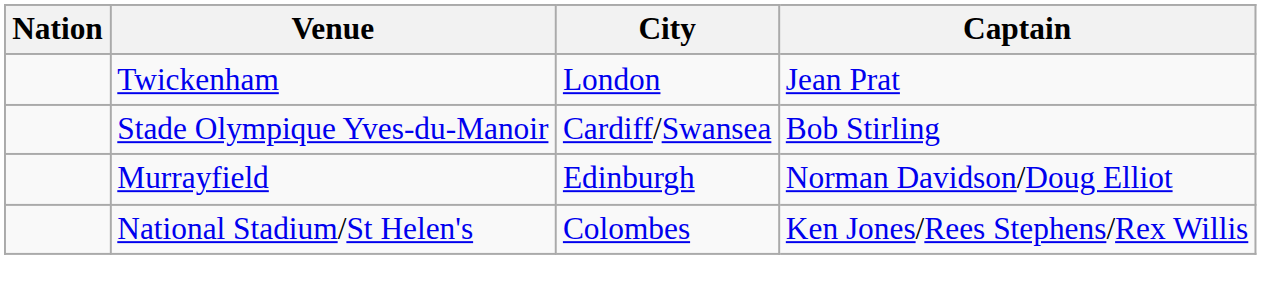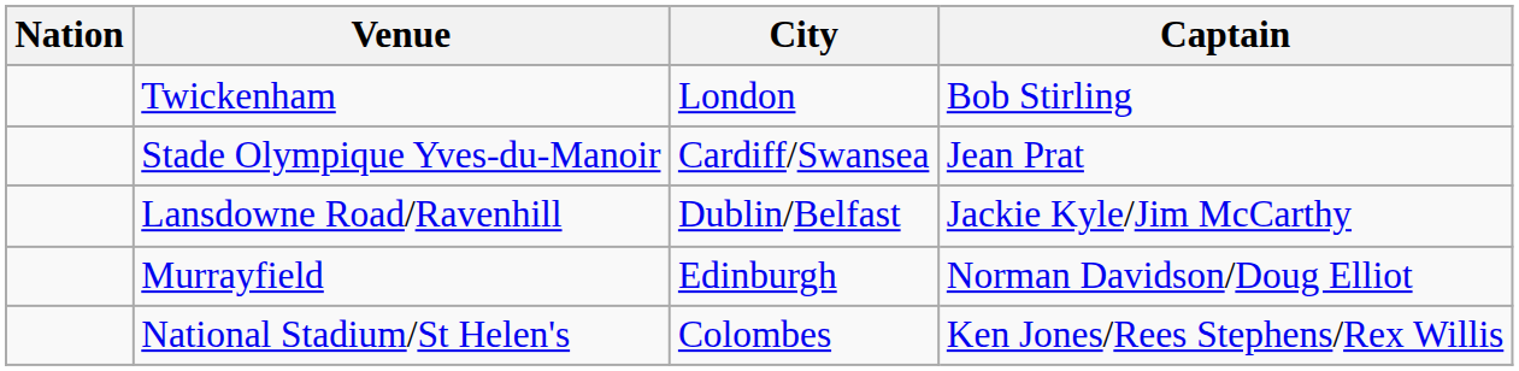 <table class=wikitable>
 <tr>
 <th><strong>Nation</strong></th>
 <th><strong>Venue</strong></th>
 <th><strong>City</strong></th>
 <th><strong>Captain</strong></th>
 </tr>
 <tr>
 <td></td>
 <td><a href='#'>Twickenham</a></td>
 <td><a href='#'>London</a></td>
-<td><a href='#'>Jean Prat</a></td>
+<td><a href='#'>Bob Stirling</a></td>
 </tr>
 <tr>
 <td></td>
 <td><a href='#'>Stade Olympique Yves-du-Manoir</a></td>
 <td><a href='#'>Cardiff</a>/<a href='#'>Swansea</a></td>
-<td><a href='#'>Bob Stirling</a></td>
+<td><a href='#'>Jean Prat</a></td>
+</tr>
+<tr>
+<td></td>
+<td><a href='#'>Lansdowne Road</a>/<a href='#'>Ravenhill</a></td>
+<td><a href='#'>Dublin</a>/<a href='#'>Belfast</a></td>
+<td><a href='#'>Jackie Kyle</a>/<a href='#'>Jim McCarthy</a></td>
 </tr>
 <tr>
 <td></td>
 <td><a href='#'>Murrayfield</a></td>
 <td><a href='#'>Edinburgh</a></td>
 <td><a href='#'>Norman Davidson</a>/<a href='#'>Doug Elliot</a></td>
 </tr>
 <tr>
 <td></td>
 <td><a href='#'>National Stadium</a>/<a href='#'>St Helen's</a></td>
 <td><a href='#'>Colombes</a></td>
 <td><a href='#'>Ken Jones</a>/<a href='#'>Rees Stephens</a>/<a href='#'>Rex Willis</a></td>
 </tr>
 </table>
